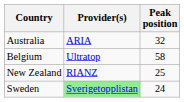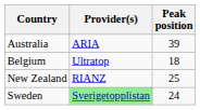 <table class="wikitable sortable">
 <tr>
 <th align="left">Country</th>
 <th align="left">Provider(s)</th>
 <th align="left">Peak<br>position</th>
 </tr>
 <tr>
 <td align="left">Australia</td>
 <td align="left"><a href='#'>ARIA</a></td>
-<td style="text-align:center;">32</td>
+<td style="text-align:center;">39</td>
 </tr>
 <tr>
 <td align="left">Belgium</td>
 <td align="left"><a href='#'>Ultratop</a></td>
-<td style="text-align:center;">58</td>
+<td style="text-align:center;">18</td>
 </tr>
 <tr>
 <td align="left">New Zealand</td>
 <td align="left"><a href='#'>RIANZ</a></td>
 <td style="text-align:center;">25</td>
 </tr>
 <tr>
 <td align="left">Sweden</td>
 <td align="left" style="background: lightgreen;"><a href='#'>Sverigetopplistan</a></td>
 <td style="text-align:center;">24</td>
 </tr>
 </table>
